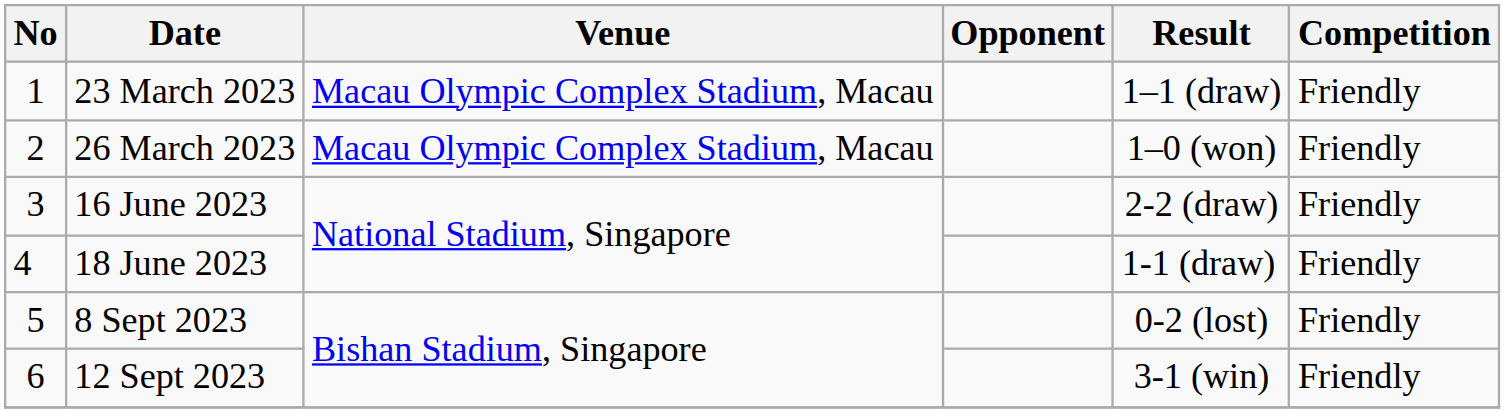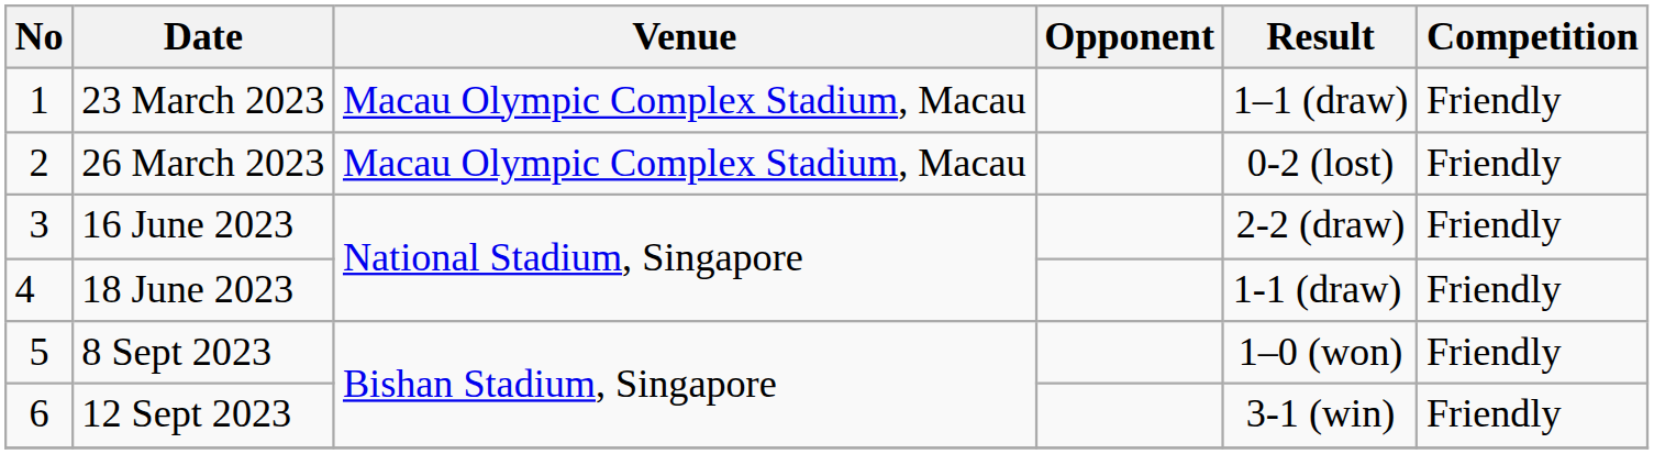 <table class="wikitable">
 <tr>
 <th>No</th>
 <th>Date</th>
 <th>Venue</th>
 <th>Opponent</th>
 <th>Result</th>
 <th>Competition</th>
 </tr>
 <tr>
 <td align=center>1</td>
 <td>23 March 2023</td>
 <td><a href='#'>Macau Olympic Complex Stadium</a>, Macau</td>
 <td></td>
 <td align=center>1–1 (draw)</td>
 <td>Friendly</td>
 </tr>
 <tr>
 <td align=center>2</td>
 <td>26 March 2023</td>
 <td><a href='#'>Macau Olympic Complex Stadium</a>, Macau</td>
 <td></td>
-<td align=center>1–0 (won)</td>
+<td align="center">0-2 (lost)</td>
 <td>Friendly</td>
 </tr>
 <tr>
 <td align=center>3</td>
 <td>16 June 2023</td>
 <td rowspan="2"><a href='#'>National Stadium</a>, Singapore</td>
 <td></td>
 <td align=center>2-2 (draw)</td>
 <td>Friendly</td>
 </tr>
 <tr>
 <td>4</td>
 <td>18 June 2023</td>
 <td></td>
 <td>1-1 (draw)</td>
 <td>Friendly</td>
 </tr>
 <tr>
 <td align="center">5</td>
 <td>8 Sept 2023</td>
 <td rowspan="2"><a href='#'>Bishan Stadium</a>, Singapore</td>
 <td></td>
-<td align="center">0-2 (lost)</td>
+<td align=center>1–0 (won)</td>
 <td>Friendly</td>
 </tr>
 <tr>
 <td align="center">6</td>
 <td>12 Sept 2023</td>
 <td></td>
 <td align="center">3-1 (win)</td>
 <td>Friendly</td>
 </tr>
 <tr>
 </tr>
 </table>
